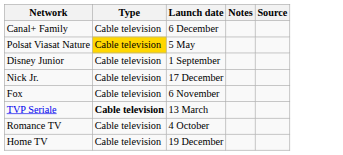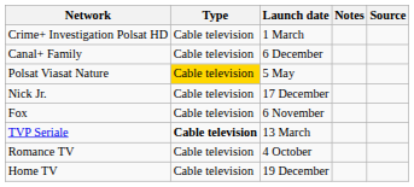 <table class="wikitable sortable">
 <tr>
 <th>Network</th>
 <th>Type</th>
 <th>Launch date</th>
 <th>Notes</th>
 <th>Source</th>
+</tr>
+<tr>
+<td>Crime+ Investigation Polsat HD</td>
+<td>Cable television</td>
+<td>1 March</td>
+<td></td>
+<td></td>
 </tr>
 <tr>
 <td>Canal+ Family</td>
 <td>Cable television</td>
 <td>6 December</td>
 <td></td>
 <td></td>
 </tr>
 <tr>
 <td>Polsat Viasat Nature</td>
 <td style="background: gold;">Cable television</td>
 <td>5 May</td>
-<td></td>
-<td></td>
-</tr>
-<tr>
-<td>Disney Junior</td>
-<td>Cable television</td>
-<td>1 September</td>
 <td></td>
 <td></td>
 </tr>
 <tr>
 <td>Nick Jr.</td>
 <td>Cable television</td>
 <td>17 December</td>
 <td></td>
 <td></td>
 </tr>
 <tr>
 <td>Fox</td>
 <td>Cable television</td>
 <td>6 November</td>
 <td></td>
 <td></td>
 </tr>
 <tr>
 <td><a href='#'>TVP Seriale</a></td>
 <td><strong>Cable television</strong></td>
 <td>13 March</td>
 <td></td>
 <td></td>
 </tr>
 <tr>
 <td>Romance TV</td>
 <td>Cable television</td>
 <td>4 October</td>
 <td></td>
 <td></td>
 </tr>
 <tr>
 <td>Home TV</td>
 <td>Cable television</td>
 <td>19 December</td>
 <td></td>
 <td></td>
 </tr>
 </table>
